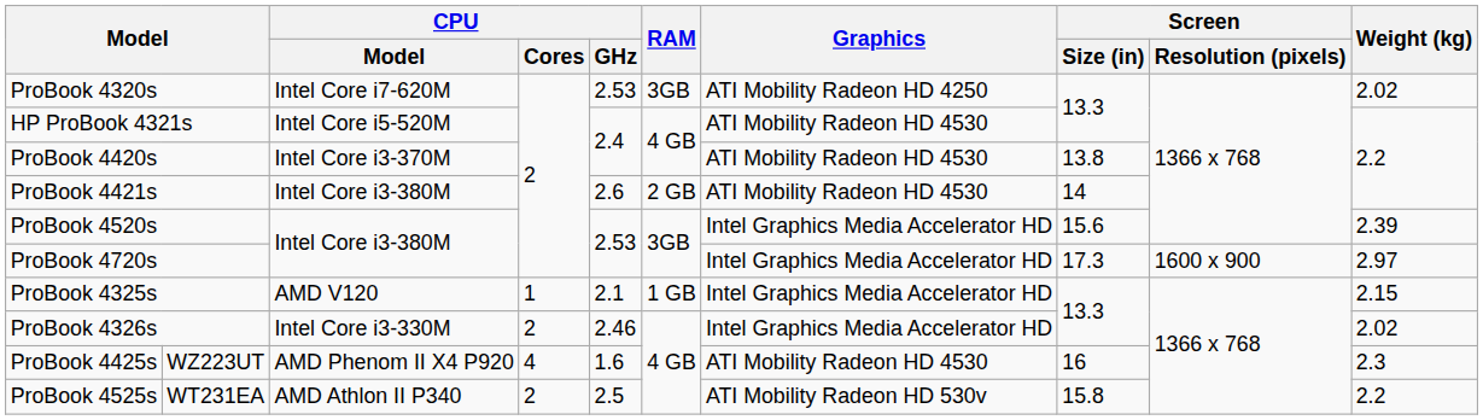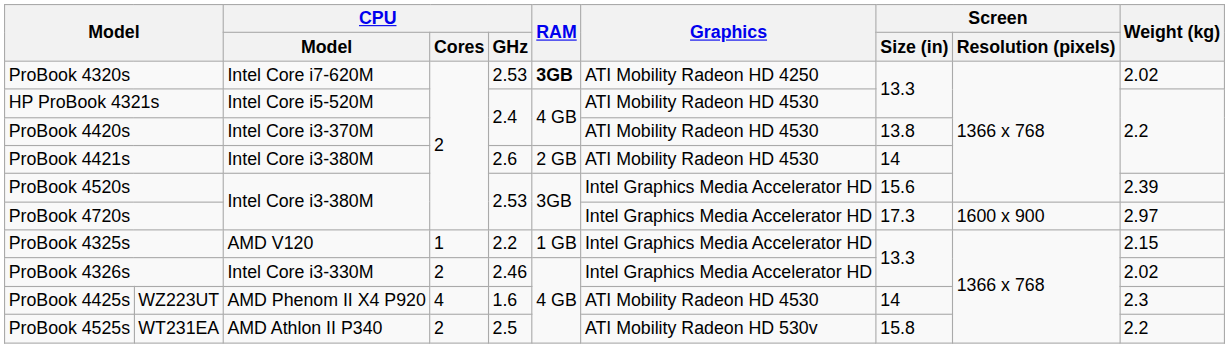 <table class="wikitable">
 <tr>
 <th colspan="3" rowspan="2">Model</th>
 <th colspan="3"><a href='#'>CPU</a></th>
 <th rowspan="2"><a href='#'>RAM</a></th>
 <th rowspan="2"><a href='#'>Graphics</a></th>
 <th colspan="2">Screen</th>
 <th rowspan="2">Weight (kg)</th>
 </tr>
 <tr>
 <th>Model</th>
 <th>Cores</th>
 <th>GHz</th>
 <th>Size (in)</th>
 <th>Resolution (pixels)</th>
 </tr>
 <tr>
 <td colspan="3">ProBook 4320s</td>
 <td>Intel Core i7-620M</td>
 <td rowspan="6">2</td>
 <td>2.53</td>
-<td>3GB</td>
+<td><strong>3GB</strong></td>
 <td>ATI Mobility Radeon HD 4250</td>
 <td rowspan="2">13.3</td>
 <td rowspan="5">1366 x 768</td>
 <td>2.02</td>
 </tr>
 <tr>
 <td colspan="3">HP ProBook 4321s</td>
 <td>Intel Core i5-520M</td>
 <td rowspan="2">2.4</td>
 <td rowspan="2">4 GB</td>
 <td>ATI Mobility Radeon HD 4530</td>
 <td rowspan="3">2.2</td>
 </tr>
 <tr>
 <td colspan="3">ProBook 4420s</td>
 <td>Intel Core i3-370M</td>
 <td>ATI Mobility Radeon HD 4530</td>
 <td>13.8</td>
 </tr>
 <tr>
 <td colspan="3">ProBook 4421s</td>
 <td>Intel Core i3-380M</td>
 <td>2.6</td>
 <td>2 GB</td>
 <td>ATI Mobility Radeon HD 4530</td>
 <td>14</td>
 </tr>
 <tr>
 <td colspan="3">ProBook 4520s</td>
 <td rowspan="2">Intel Core i3-380M</td>
 <td rowspan="2">2.53</td>
 <td rowspan="2">3GB</td>
 <td>Intel Graphics Media Accelerator HD</td>
 <td>15.6</td>
 <td>2.39</td>
 </tr>
 <tr>
 <td colspan="3">ProBook 4720s</td>
 <td>Intel Graphics Media Accelerator HD</td>
 <td>17.3</td>
 <td>1600 x 900</td>
 <td>2.97</td>
 </tr>
 <tr>
 <td colspan="3">ProBook 4325s</td>
 <td>AMD V120</td>
 <td>1</td>
-<td>2.1</td>
+<td>2.2</td>
 <td>1 GB</td>
 <td>Intel Graphics Media Accelerator HD</td>
 <td rowspan="2">13.3</td>
 <td rowspan="4">1366 x 768</td>
 <td>2.15</td>
 </tr>
 <tr>
 <td colspan="3">ProBook 4326s</td>
 <td>Intel Core i3-330M</td>
 <td>2</td>
 <td>2.46</td>
 <td rowspan="3">4 GB</td>
 <td>Intel Graphics Media Accelerator HD</td>
 <td>2.02</td>
 </tr>
 <tr>
 <td>ProBook 4425s</td>
 <td colspan="2">WZ223UT</td>
 <td>AMD Phenom II X4 P920</td>
 <td>4</td>
 <td>1.6</td>
 <td>ATI Mobility Radeon HD 4530</td>
-<td>16</td>
+<td>14</td>
 <td>2.3</td>
 </tr>
 <tr>
 <td colspan="2">ProBook 4525s</td>
 <td>WT231EA</td>
 <td>AMD Athlon II P340</td>
 <td>2</td>
 <td>2.5</td>
 <td>ATI Mobility Radeon HD 530v</td>
 <td>15.8</td>
 <td>2.2</td>
 </tr>
 </table>
